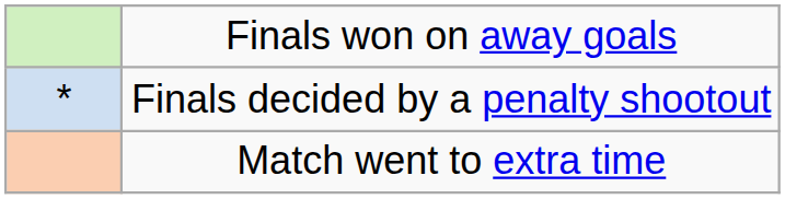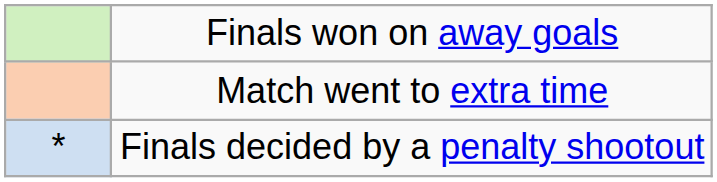 <table class="wikitable" style="text-align:center">
 <tr>
 <td width=40px align=center style="background-color:#D0F0C0"></td>
 <td>Finals won on <a href='#'>away goals</a></td>
 </tr>
 <tr>
+<td width=40px align=center style="background-color:#FBCEB1"></td>
+<td>Match went to <a href='#'>extra time</a></td>
+</tr>
+<tr>
 <td width=40px align=center style="background-color:#cedff2">*</td>
 <td>Finals decided by a <a href='#'>penalty shootout</a></td>
 </tr>
-<tr>
-<td width=40px align=center style="background-color:#FBCEB1"></td>
-<td>Match went to <a href='#'>extra time</a></td>
-</tr>
 </table>
